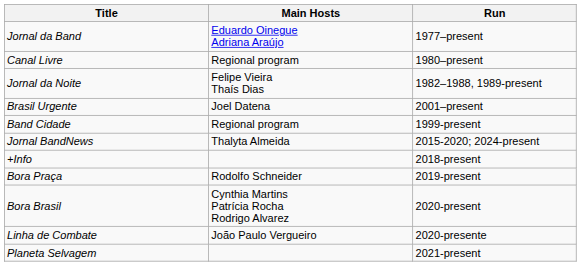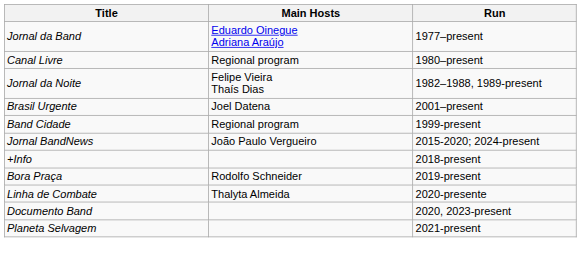 <table class="wikitable sortable" style="width:80%; font-size:85%;">
 <tr>
 <th style="width:25%;">Title</th>
 <th style="width:25%;">Main Hosts</th>
 <th style="width:20%;">Run</th>
 </tr>
 <tr>
 <td><em>Jornal da Band</em></td>
 <td><a href='#'>Eduardo Oinegue</a><br><a href='#'>Adriana Araújo</a></td>
 <td>1977–present</td>
 </tr>
 <tr>
 <td><em>Canal Livre</em></td>
 <td> Regional program</td>
 <td>1980–present</td>
 </tr>
 <tr>
 <td><em>Jornal da Noite</em></td>
 <td>Felipe Vieira <br> Thaís Dias</td>
 <td>1982–1988, 1989-present</td>
 </tr>
 <tr>
 <td><em>Brasil Urgente</em></td>
 <td>Joel Datena</td>
 <td>2001–present</td>
 </tr>
 <tr>
 <td><em>Band Cidade</em></td>
 <td> Regional program</td>
 <td>1999-present</td>
 </tr>
 <tr>
 <td><em>Jornal BandNews</em> </td>
-<td>Thalyta Almeida</td>
+<td>João Paulo Vergueiro</td>
 <td>2015-2020; 2024-present</td>
 </tr>
 <tr>
 <td><em>+Info</em></td>
 <td></td>
 <td>2018-present</td>
 </tr>
 <tr>
 <td><em>Bora Praça</em></td>
 <td>Rodolfo Schneider</td>
 <td>2019-present</td>
 </tr>
 <tr>
-<td><em>Bora Brasil</em></td>
-<td>Cynthia Martins <br> Patrícia Rocha <br> Rodrigo Alvarez</td>
-<td>2020-present</td>
+<td><em>Linha de Combate</em></td>
+<td>Thalyta Almeida</td>
+<td>2020-presente</td>
 </tr>
 <tr>
-<td><em>Linha de Combate</em></td>
-<td>João Paulo Vergueiro</td>
-<td>2020-presente</td>
+<td><em>Documento Band</em></td>
+<td></td>
+<td>2020, 2023-present</td>
 </tr>
 <tr>
 <td><em>Planeta Selvagem</em></td>
 <td></td>
 <td>2021-present</td>
 </tr>
 </table>
